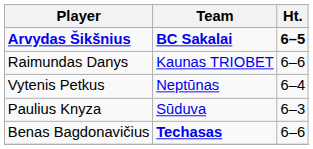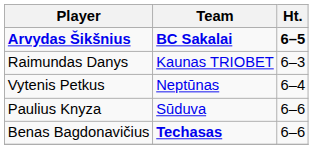 <table class="wikitable">
 <tr>
 <th>Player</th>
 <th>Team</th>
 <th>Ht.</th>
 </tr>
 <tr>
 <td> <strong><a href='#'>Arvydas Šikšnius</a></strong></td>
 <td><strong><a href='#'>BC Sakalai</a></strong></td>
 <td><strong>6–5</strong></td>
 </tr>
 <tr>
 <td> Raimundas Danys</td>
 <td><a href='#'>Kaunas TRIOBET</a></td>
-<td>6–6</td>
+<td>6–3</td>
 </tr>
 <tr>
 <td> Vytenis Petkus</td>
 <td><a href='#'>Neptūnas</a></td>
 <td>6–4</td>
 </tr>
 <tr>
 <td> Paulius Knyza</td>
 <td><a href='#'>Sūduva</a></td>
-<td>6–3</td>
+<td>6–6</td>
 </tr>
 <tr>
 <td> Benas Bagdonavičius</td>
 <td><strong><a href='#'>Techasas</a></strong></td>
 <td>6–6</td>
 </tr>
 <tr>
 </tr>
 </table>
